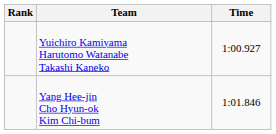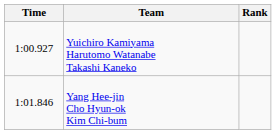 <table class=wikitable style="text-align:center">
 <tr>
+<th width=80>Time</th>
+<th width=250>Team</th>
 <th width=40>Rank</th>
-<th width=250>Team</th>
-<th width=80>Time</th>
 </tr>
 <tr>
+<td>1:00.927</td>
+<td align=left><br><a href='#'>Yuichiro Kamiyama</a><br><a href='#'>Harutomo Watanabe</a><br><a href='#'>Takashi Kaneko</a></td>
 <td></td>
-<td align=left><br><a href='#'>Yuichiro Kamiyama</a><br><a href='#'>Harutomo Watanabe</a><br><a href='#'>Takashi Kaneko</a></td>
-<td>1:00.927</td>
 </tr>
 <tr>
+<td>1:01.846</td>
+<td align=left><br><a href='#'>Yang Hee-jin</a><br><a href='#'>Cho Hyun-ok</a><br><a href='#'>Kim Chi-bum</a></td>
 <td></td>
-<td align=left><br><a href='#'>Yang Hee-jin</a><br><a href='#'>Cho Hyun-ok</a><br><a href='#'>Kim Chi-bum</a></td>
-<td>1:01.846</td>
 </tr>
 </table>
